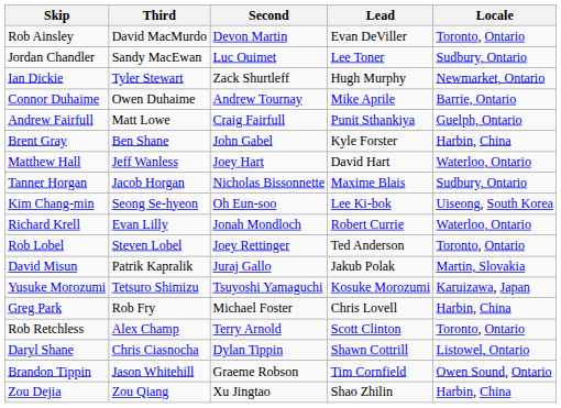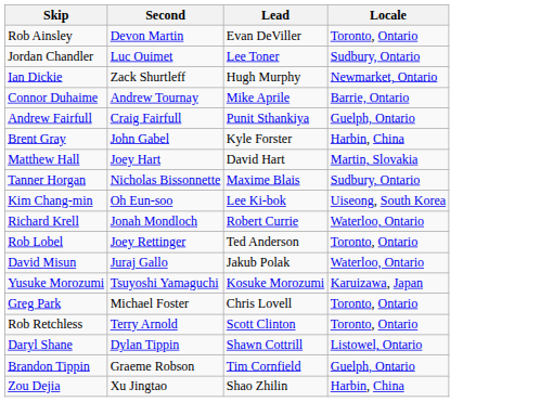 <table class=wikitable>
 <tr>
 <th>Skip</th>
-<th>Third</th>
 <th>Second</th>
 <th>Lead</th>
 <th>Locale</th>
 </tr>
 <tr>
 <td>Rob Ainsley</td>
-<td>David MacMurdo</td>
 <td><a href='#'>Devon Martin</a></td>
 <td>Evan DeViller</td>
 <td> <a href='#'>Toronto</a>, <a href='#'>Ontario</a></td>
 </tr>
 <tr>
 <td>Jordan Chandler</td>
-<td>Sandy MacEwan</td>
 <td><a href='#'>Luc Ouimet</a></td>
 <td><a href='#'>Lee Toner</a></td>
 <td>  <a href='#'>Sudbury, Ontario</a></td>
 </tr>
 <tr>
 <td><a href='#'>Ian Dickie</a></td>
-<td><a href='#'>Tyler Stewart</a></td>
 <td>Zack Shurtleff</td>
 <td>Hugh Murphy</td>
 <td>  <a href='#'>Newmarket, Ontario</a></td>
 </tr>
 <tr>
 <td><a href='#'>Connor Duhaime</a></td>
-<td>Owen Duhaime</td>
 <td><a href='#'>Andrew Tournay</a></td>
 <td><a href='#'>Mike Aprile</a></td>
 <td>  <a href='#'>Barrie, Ontario</a></td>
 </tr>
 <tr>
 <td><a href='#'>Andrew Fairfull</a></td>
-<td>Matt Lowe</td>
 <td><a href='#'>Craig Fairfull</a></td>
 <td><a href='#'>Punit Sthankiya</a></td>
 <td> <a href='#'>Guelph, Ontario</a></td>
 </tr>
 <tr>
 <td><a href='#'>Brent Gray</a></td>
-<td><a href='#'>Ben Shane</a></td>
 <td><a href='#'>John Gabel</a></td>
 <td>Kyle Forster</td>
 <td> <a href='#'>Harbin</a>, <a href='#'>China</a></td>
 </tr>
 <tr>
 <td><a href='#'>Matthew Hall</a></td>
-<td><a href='#'>Jeff Wanless</a></td>
 <td><a href='#'>Joey Hart</a></td>
 <td>David Hart</td>
-<td> <a href='#'>Waterloo, Ontario</a></td>
+<td> <a href='#'>Martin, Slovakia</a></td>
 </tr>
 <tr>
 <td><a href='#'>Tanner Horgan</a></td>
-<td><a href='#'>Jacob Horgan</a></td>
 <td><a href='#'>Nicholas Bissonnette</a></td>
 <td><a href='#'>Maxime Blais</a></td>
 <td> <a href='#'>Sudbury, Ontario</a></td>
 </tr>
 <tr>
 <td><a href='#'>Kim Chang-min</a></td>
-<td><a href='#'>Seong Se-hyeon</a></td>
 <td><a href='#'>Oh Eun-soo</a></td>
 <td><a href='#'>Lee Ki-bok</a></td>
 <td> <a href='#'>Uiseong</a>, <a href='#'>South Korea</a></td>
 </tr>
 <tr>
 <td><a href='#'>Richard Krell</a></td>
-<td><a href='#'>Evan Lilly</a></td>
 <td><a href='#'>Jonah Mondloch</a></td>
 <td><a href='#'>Robert Currie</a></td>
 <td> <a href='#'>Waterloo, Ontario</a></td>
 </tr>
 <tr>
 <td><a href='#'>Rob Lobel</a></td>
-<td><a href='#'>Steven Lobel</a></td>
 <td><a href='#'>Joey Rettinger</a></td>
 <td>Ted Anderson</td>
 <td> <a href='#'>Toronto</a>, <a href='#'>Ontario</a></td>
 </tr>
 <tr>
 <td><a href='#'>David Misun</a></td>
-<td>Patrik Kapralik</td>
 <td><a href='#'>Juraj Gallo</a></td>
 <td>Jakub Polak</td>
-<td> <a href='#'>Martin, Slovakia</a></td>
+<td> <a href='#'>Waterloo, Ontario</a></td>
 </tr>
 <tr>
 <td><a href='#'>Yusuke Morozumi</a></td>
-<td><a href='#'>Tetsuro Shimizu</a></td>
 <td><a href='#'>Tsuyoshi Yamaguchi</a></td>
 <td><a href='#'>Kosuke Morozumi</a></td>
 <td> <a href='#'>Karuizawa</a>, <a href='#'>Japan</a></td>
 </tr>
 <tr>
 <td><a href='#'>Greg Park</a></td>
-<td>Rob Fry</td>
 <td>Michael Foster</td>
 <td>Chris Lovell</td>
-<td> <a href='#'>Harbin</a>, <a href='#'>China</a></td>
+<td> <a href='#'>Toronto</a>, <a href='#'>Ontario</a></td>
 </tr>
 <tr>
 <td>Rob Retchless</td>
-<td><a href='#'>Alex Champ</a></td>
 <td><a href='#'>Terry Arnold</a></td>
 <td><a href='#'>Scott Clinton</a></td>
 <td>  <a href='#'>Toronto</a>, <a href='#'>Ontario</a></td>
 </tr>
 <tr>
 <td><a href='#'>Daryl Shane</a></td>
-<td><a href='#'>Chris Ciasnocha</a></td>
 <td><a href='#'>Dylan Tippin</a></td>
 <td><a href='#'>Shawn Cottrill</a></td>
 <td> <a href='#'>Listowel, Ontario</a></td>
 </tr>
 <tr>
 <td><a href='#'>Brandon Tippin</a></td>
-<td><a href='#'>Jason Whitehill</a></td>
 <td>Graeme Robson</td>
 <td><a href='#'>Tim Cornfield</a></td>
-<td> <a href='#'>Owen Sound</a>, <a href='#'>Ontario</a></td>
+<td> <a href='#'>Guelph, Ontario</a></td>
 </tr>
 <tr>
 <td><a href='#'>Zou Dejia</a></td>
-<td><a href='#'>Zou Qiang</a></td>
 <td>Xu Jingtao</td>
 <td>Shao Zhilin</td>
 <td> <a href='#'>Harbin</a>, <a href='#'>China</a></td>
 </tr>
 </table>
